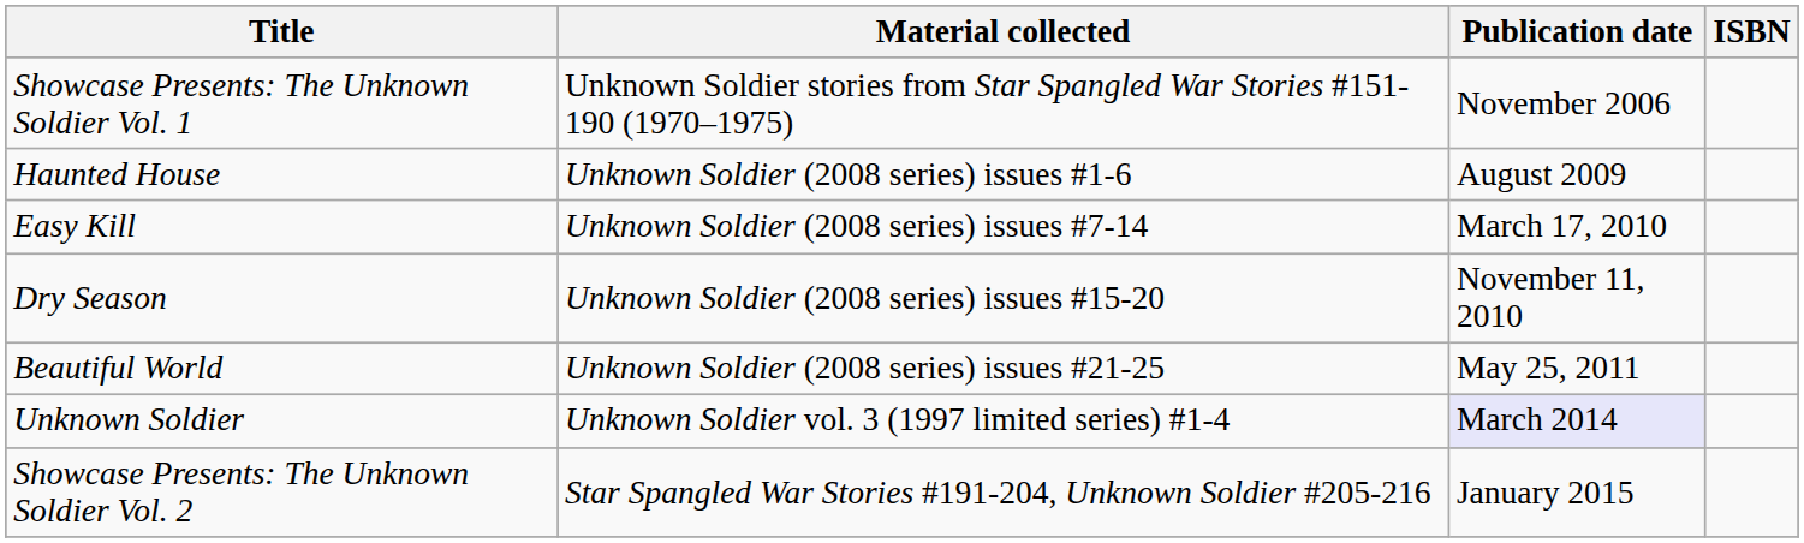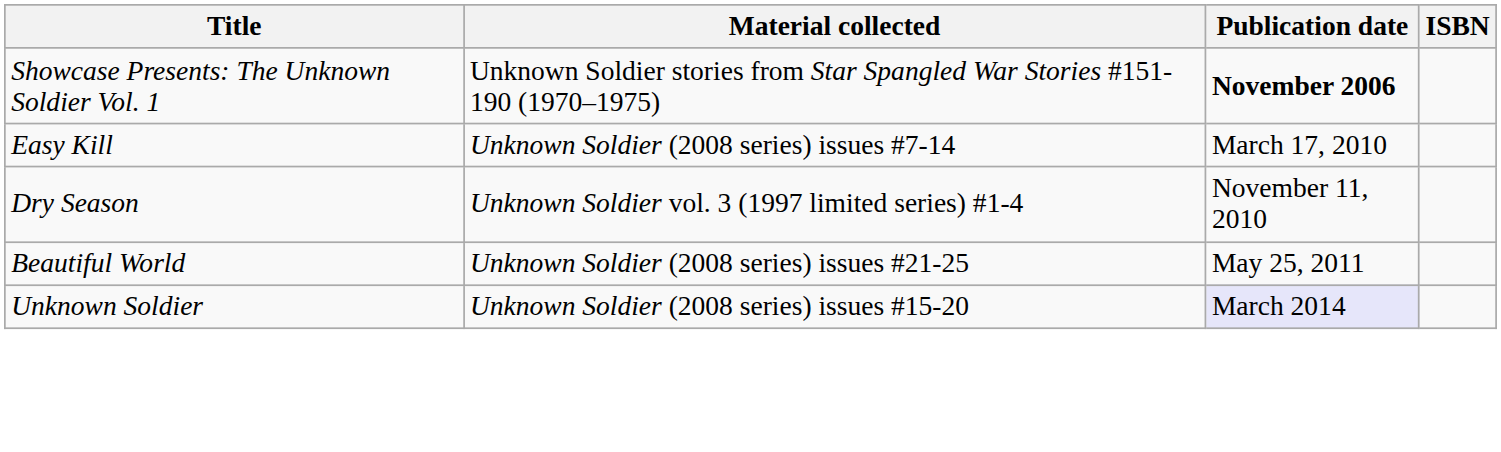 <table class="wikitable">
 <tr>
 <th>Title</th>
 <th>Material collected</th>
 <th>Publication date</th>
 <th>ISBN</th>
 </tr>
 <tr>
 <td><em>Showcase Presents: The Unknown Soldier Vol. 1</em></td>
 <td>Unknown Soldier stories from <em>Star Spangled War Stories</em> #151-190 (1970–1975)</td>
-<td>November 2006</td>
+<td><strong>November 2006</strong></td>
 <td align="right"></td>
-</tr>
-<tr>
-<td><em>Haunted House</em></td>
-<td><em>Unknown Soldier</em> (2008 series) issues #1-6</td>
-<td>August 2009</td>
-<td></td>
 </tr>
 <tr>
 <td><em>Easy Kill</em></td>
 <td><em>Unknown Soldier</em> (2008 series) issues #7-14</td>
 <td>March 17, 2010</td>
 <td></td>
 </tr>
 <tr>
 <td><em>Dry Season</em></td>
-<td><em>Unknown Soldier</em> (2008 series) issues #15-20</td>
+<td><em>Unknown Soldier</em> vol. 3 (1997 limited series) #1-4</td>
 <td>November 11, 2010</td>
 <td></td>
 </tr>
 <tr>
 <td><em>Beautiful World</em></td>
 <td><em>Unknown Soldier</em> (2008 series) issues #21-25</td>
 <td>May 25, 2011</td>
 <td></td>
 </tr>
 <tr>
 <td><em>Unknown Soldier</em></td>
-<td><em>Unknown Soldier</em> vol. 3 (1997 limited series) #1-4</td>
+<td><em>Unknown Soldier</em> (2008 series) issues #15-20</td>
 <td style="background: lavender;">March 2014</td>
 <td align="right"></td>
 </tr>
-<tr>
-<td><em>Showcase Presents: The Unknown Soldier Vol. 2</em></td>
-<td><em>Star Spangled War Stories</em> #191-204, <em>Unknown Soldier</em> #205-216</td>
-<td>January 2015</td>
-<td align="right"></td>
-</tr>
 </table>
